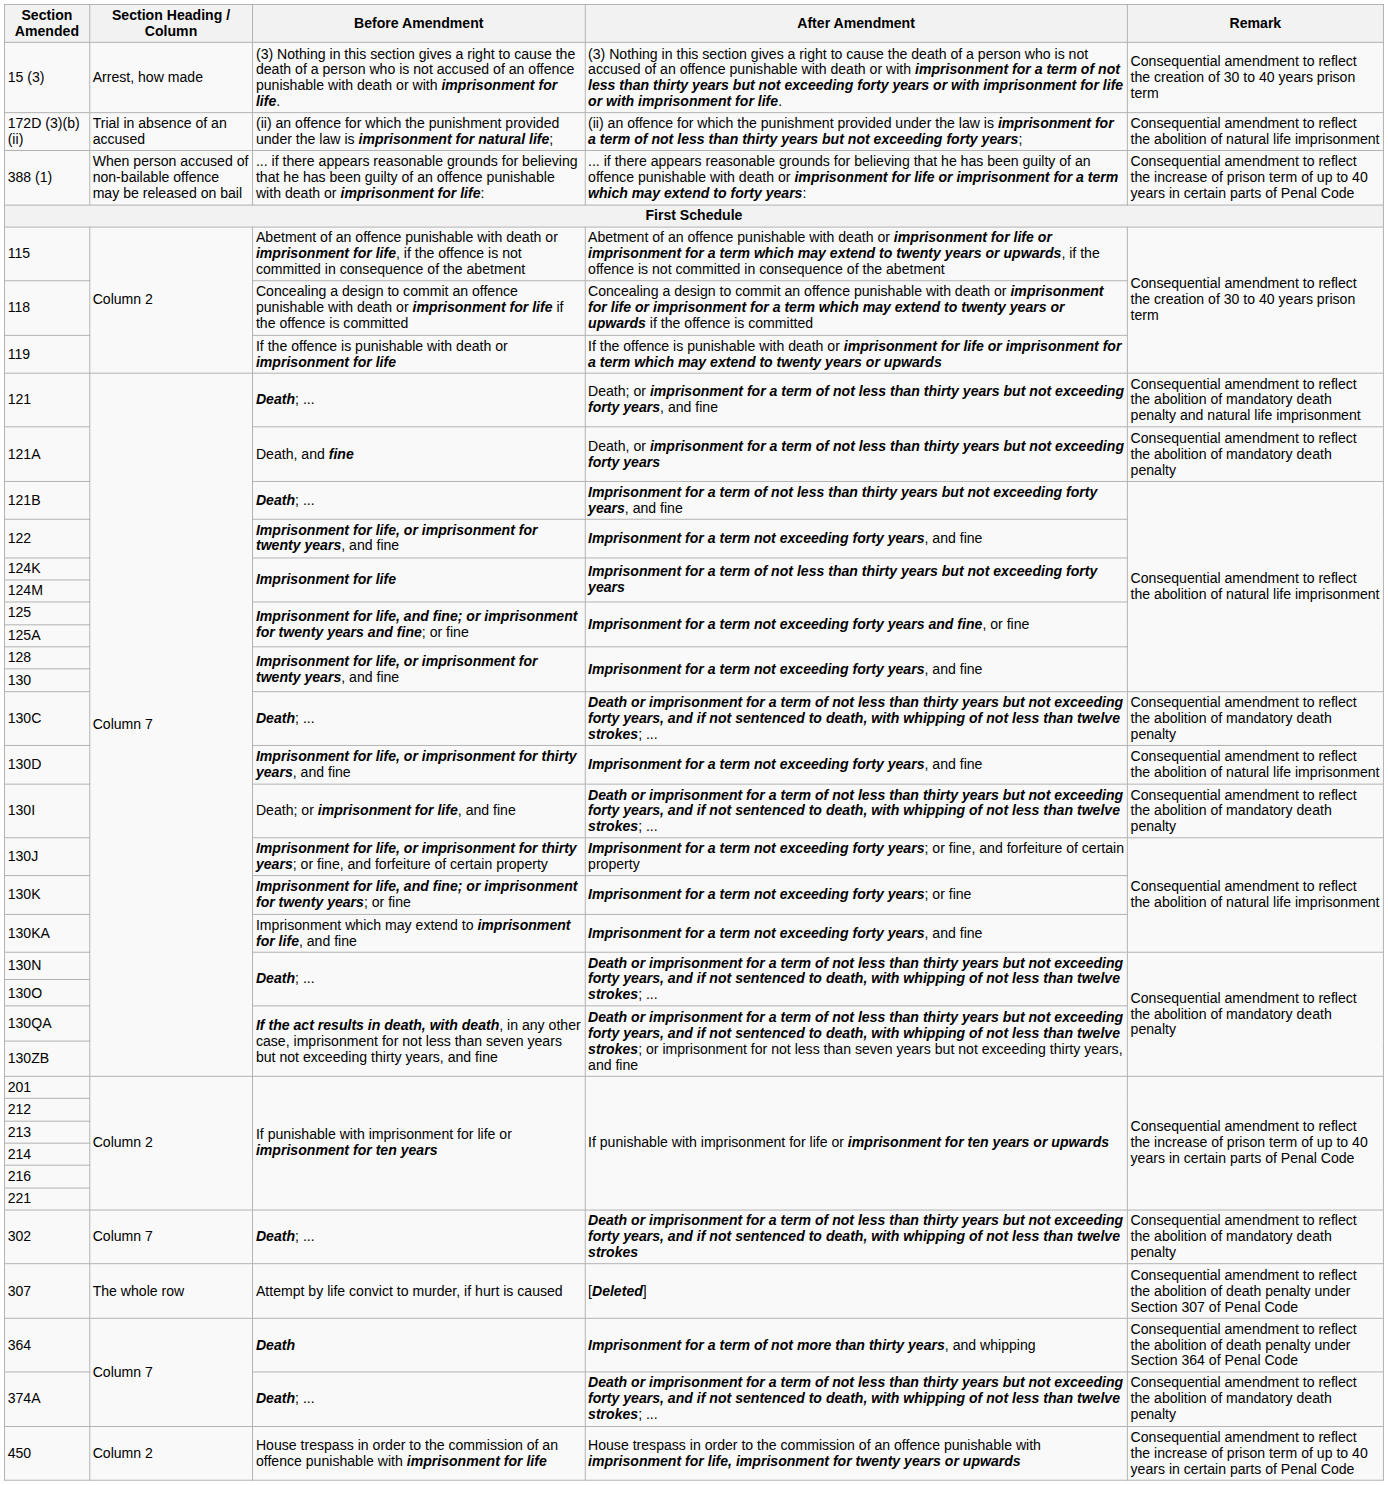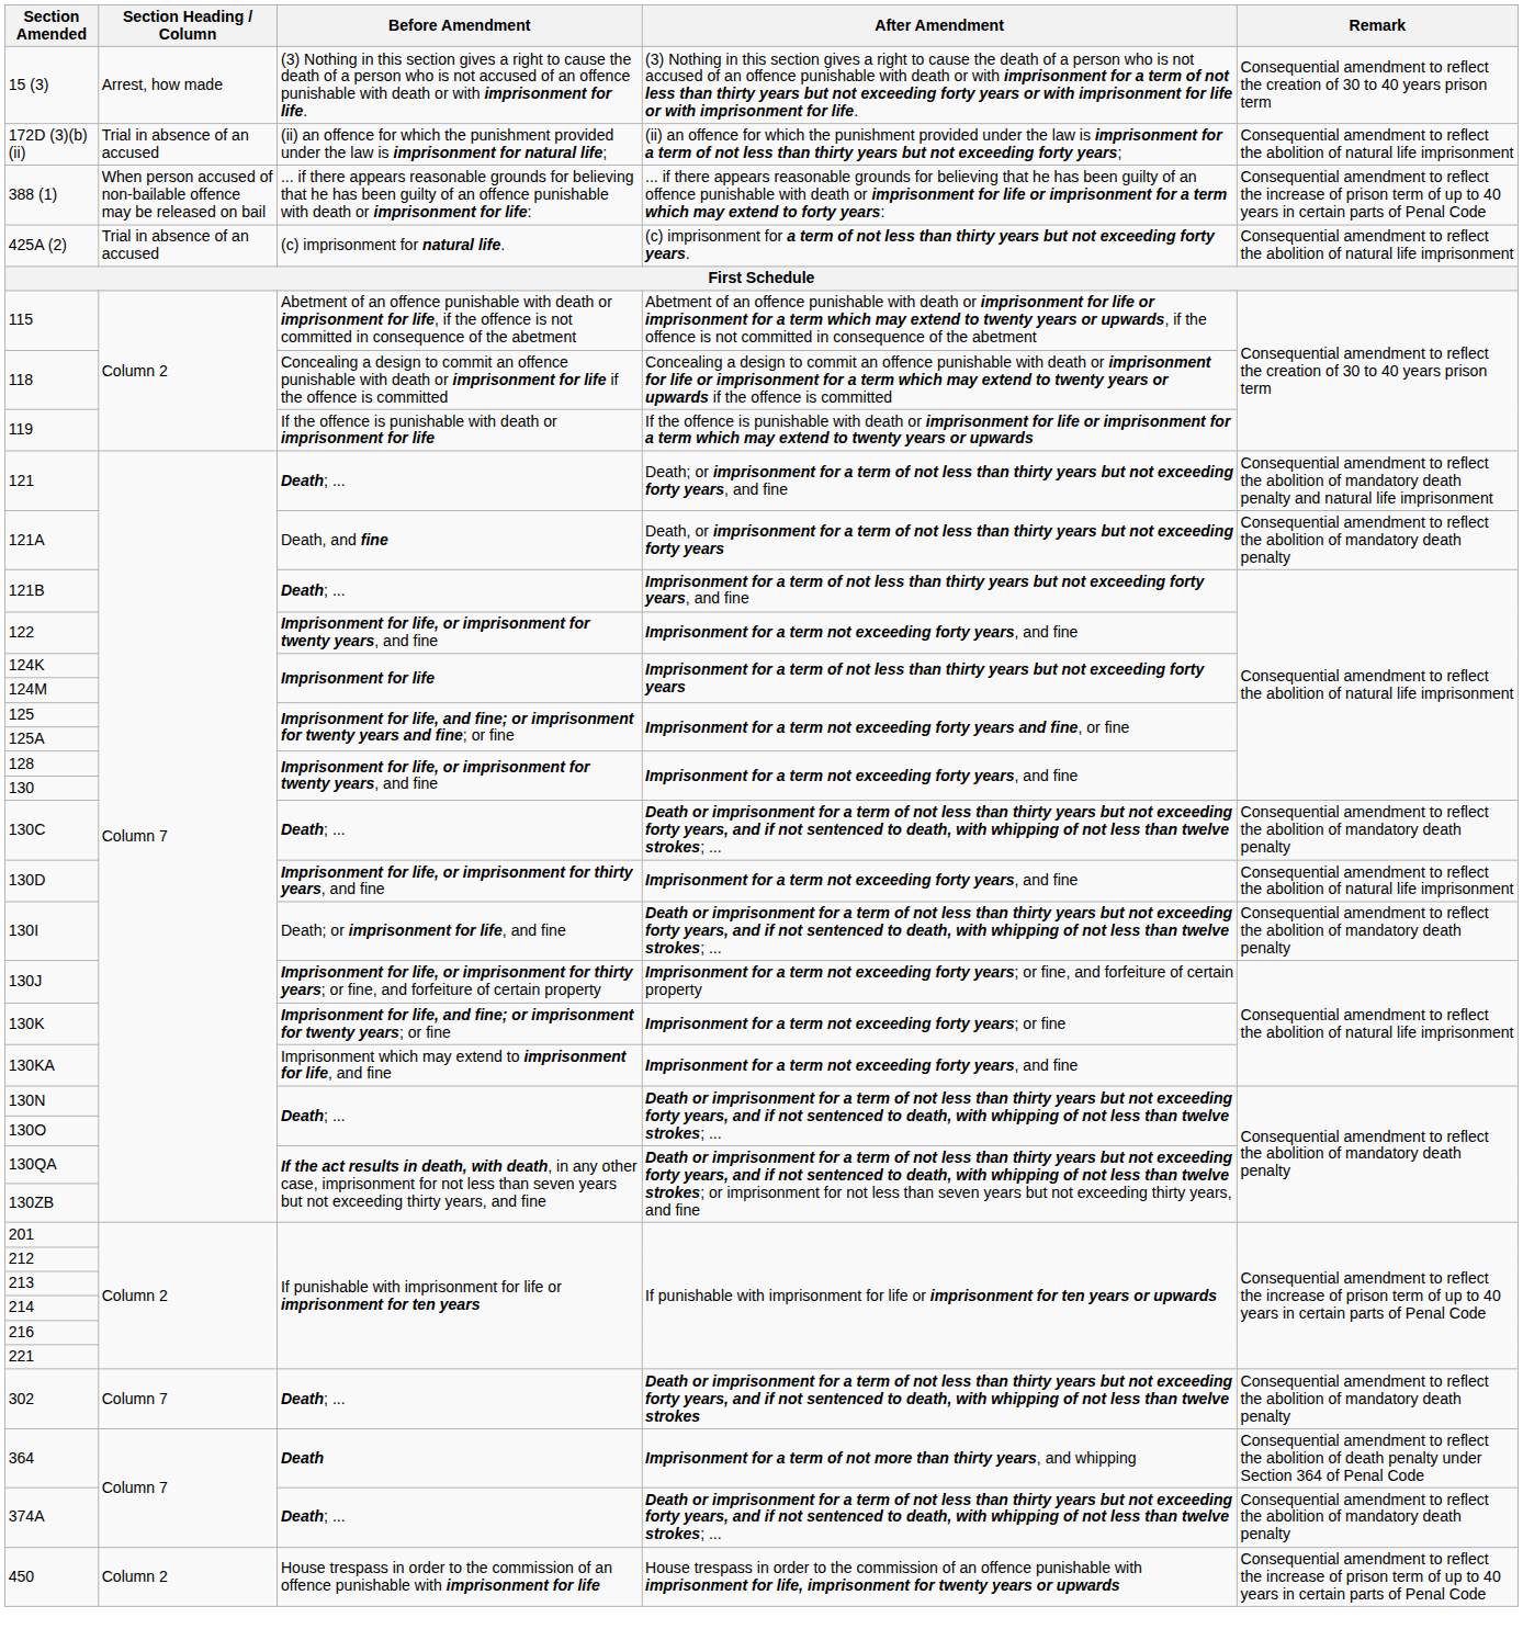 <table class="wikitable">
 <tr>
 <th>Section Amended</th>
 <th>Section Heading / Column</th>
 <th>Before Amendment</th>
 <th>After Amendment</th>
 <th>Remark</th>
 </tr>
 <tr>
 <td>15 (3)</td>
 <td>Arrest, how made</td>
 <td>(3) Nothing in this section gives a right to cause the death of a person who is not accused of an offence punishable with death or with <strong><em>imprisonment for life</em></strong>.</td>
 <td>(3) Nothing in this section gives a right to cause the death of a person who is not accused of an offence punishable with death or with <strong><em>imprisonment for a term of not less than thirty years but not exceeding forty years or with imprisonment for life or with imprisonment for life</em></strong>.</td>
 <td>Consequential amendment to reflect the creation of 30 to 40 years prison term</td>
 </tr>
 <tr>
 <td>172D (3)(b)(ii)</td>
 <td>Trial in absence of an accused</td>
 <td>(ii) an offence for which the punishment provided under the law is <strong><em>imprisonment for natural life</em></strong>;</td>
 <td>(ii) an offence for which the punishment provided under the law is <strong><em>imprisonment for a term of not less than thirty years but not exceeding forty years</em></strong>;</td>
 <td>Consequential amendment to reflect the abolition of natural life imprisonment</td>
 </tr>
 <tr>
 <td>388 (1)</td>
 <td>When person accused of non-bailable offence may be released on bail</td>
 <td>... if there appears reasonable grounds for believing that he has been guilty of an offence punishable with death or <strong><em>imprisonment for life</em></strong>:</td>
 <td>... if there appears reasonable grounds for believing that he has been guilty of an offence punishable with death or <strong><em>imprisonment for life or</em></strong> <strong><em>imprisonment for a term which may extend to forty years</em></strong>:</td>
 <td>Consequential amendment to reflect the increase of prison term of up to 40 years in certain parts of Penal Code</td>
+</tr>
+<tr>
+<td>425A (2)</td>
+<td>Trial in absence of an accused</td>
+<td>(c) imprisonment for <strong><em>natural life</em></strong>.</td>
+<td>(c) imprisonment for <strong><em>a term of not less than thirty years but not exceeding forty years</em></strong>.</td>
+<td>Consequential amendment to reflect the abolition of natural life imprisonment</td>
 </tr>
 <tr>
 <th colspan="5">First Schedule</th>
 </tr>
 <tr>
 <td>115</td>
 <td rowspan="3">Column 2</td>
 <td>Abetment of an offence punishable with death or <strong><em>imprisonment for life</em></strong>, if the offence is not committed in consequence of the abetment</td>
 <td>Abetment of an offence punishable with death or <strong><em>imprisonment for life or imprisonment for a term which may extend to twenty years or upwards</em></strong>, if the offence is not committed in consequence of the abetment</td>
 <td rowspan="3">Consequential amendment to reflect the creation of 30 to 40 years prison term</td>
 </tr>
 <tr>
 <td>118</td>
 <td>Concealing a design to commit an offence punishable with death or <strong><em>imprisonment for life</em></strong> if the offence is committed</td>
 <td>Concealing a design to commit an offence punishable with death or <strong><em>imprisonment for life or imprisonment for a term which may extend to twenty years or upwards</em></strong> if the offence is committed</td>
 </tr>
 <tr>
 <td>119</td>
 <td>If the offence is punishable with death or <strong><em>imprisonment for life</em></strong></td>
 <td>If the offence is punishable with death or <strong><em>imprisonment for life or imprisonment for a term which may extend to twenty years or upwards</em></strong></td>
 </tr>
 <tr>
 <td>121</td>
 <td rowspan="20">Column 7</td>
 <td><strong><em>Death</em></strong>; ...</td>
 <td>Death; or <strong><em>imprisonment for a term of not less than thirty years but not exceeding forty years</em></strong>, and fine</td>
 <td>Consequential amendment to reflect the abolition of mandatory death penalty and natural life imprisonment</td>
 </tr>
 <tr>
 <td>121A</td>
 <td>Death, and <strong><em>fine</em></strong></td>
 <td>Death, or <strong><em>imprisonment for a term of not less than thirty years but not exceeding forty years</em></strong></td>
 <td>Consequential amendment to reflect the abolition of mandatory death penalty</td>
 </tr>
 <tr>
 <td>121B</td>
 <td><strong><em>Death</em></strong>; ...</td>
 <td><strong><em>Imprisonment<em> </em>for a term of not less than thirty years but not exceeding forty years</em></strong>, and fine</td>
 <td rowspan="8">Consequential amendment to reflect the abolition of natural life imprisonment</td>
 </tr>
 <tr>
 <td>122</td>
 <td><strong><em>Imprisonment for life, or imprisonment for twenty years</em></strong>, and fine</td>
 <td><strong><em>Imprisonment for a term not exceeding forty years</em></strong>, and fine</td>
 </tr>
 <tr>
 <td>124K</td>
 <td rowspan="2"><strong><em>Imprisonment for life</em></strong></td>
 <td rowspan="2"><strong><em>Imprisonment for a term of not less than thirty years but not exceeding forty years</em></strong></td>
 </tr>
 <tr>
 <td>124M</td>
 </tr>
 <tr>
 <td>125</td>
 <td rowspan="2"><strong><em>Imprisonment for life, and fine; or imprisonment for twenty years and fine</em></strong>; or fine</td>
 <td rowspan="2"><strong><em>Imprisonment for a term not exceeding forty years and fine</em></strong>, or fine</td>
 </tr>
 <tr>
 <td>125A</td>
 </tr>
 <tr>
 <td>128</td>
 <td rowspan="2"><strong><em>Imprisonment for life, or imprisonment for twenty years</em></strong>, and fine</td>
 <td rowspan="2"><strong><em>Imprisonment for a term not exceeding forty years</em></strong>, and fine</td>
 </tr>
 <tr>
 <td>130</td>
 </tr>
 <tr>
 <td>130C</td>
 <td><strong><em>Death</em></strong>; ...</td>
 <td><strong><em>Death</em></strong> <strong><em>or imprisonment for a term of not less than thirty years but not exceeding forty years, and if not sentenced to death, with whipping of not less than twelve strokes</em></strong>; ...</td>
 <td>Consequential amendment to reflect the abolition of mandatory death penalty</td>
 </tr>
 <tr>
 <td>130D</td>
 <td><strong><em>Imprisonment for life, or imprisonment for thirty years</em></strong>, and fine</td>
 <td><strong><em>Imprisonment for a term not exceeding forty years</em></strong>, and fine</td>
 <td>Consequential amendment to reflect the abolition of natural life imprisonment</td>
 </tr>
 <tr>
 <td>130I</td>
 <td>Death; or <strong><em>imprisonment for life</em></strong>, and fine</td>
 <td><strong><em>Death</em></strong> <strong><em>or imprisonment for a term of not less than thirty years but not exceeding forty years, and if not sentenced to death, with whipping of not less than twelve strokes</em></strong>; ...</td>
 <td>Consequential amendment to reflect the abolition of mandatory death penalty</td>
 </tr>
 <tr>
 <td>130J</td>
 <td><strong><em>Imprisonment for life, or imprisonment for thirty years</em></strong>; or fine, and forfeiture of certain property</td>
 <td><strong><em>Imprisonment for a term not exceeding forty years</em></strong>; or fine, and forfeiture of certain property</td>
 <td rowspan="3">Consequential amendment to reflect the abolition of natural life imprisonment</td>
 </tr>
 <tr>
 <td>130K</td>
 <td><strong><em>Imprisonment for life, and fine; or imprisonment for twenty years</em></strong>; or fine</td>
 <td><strong><em>Imprisonment for a term not exceeding forty years</em></strong>; or fine</td>
 </tr>
 <tr>
 <td>130KA</td>
 <td>Imprisonment which may extend to <strong><em>imprisonment for life</em></strong>, and fine</td>
 <td><strong><em>Imprisonment for a term not exceeding forty years</em></strong>, and fine</td>
 </tr>
 <tr>
 <td>130N</td>
 <td rowspan="2"><strong><em>Death</em></strong>; ...</td>
 <td rowspan="2"><strong><em>Death</em></strong> <strong><em>or imprisonment for a term of not less than thirty years but not exceeding forty years, and if not sentenced to death, with whipping of not less than twelve strokes</em></strong>; ...</td>
 <td rowspan="4">Consequential amendment to reflect the abolition of mandatory death penalty</td>
 </tr>
 <tr>
 <td>130O</td>
 </tr>
 <tr>
 <td>130QA</td>
 <td rowspan="2"><strong><em>If the act results in death, with death</em></strong>, in any other case, imprisonment for not less than seven years but not exceeding thirty years, and fine</td>
 <td rowspan="2"><strong><em>Death or imprisonment for a term of not less than thirty years but not exceeding forty years, and if not sentenced to death, with whipping of not less than twelve strokes</em></strong>; or imprisonment for not less than seven years but not exceeding thirty years, and fine</td>
 </tr>
 <tr>
 <td>130ZB</td>
 </tr>
 <tr>
 <td>201</td>
 <td rowspan="6">Column 2</td>
 <td rowspan="6">If punishable with imprisonment for life or <strong><em>imprisonment for ten years</em></strong></td>
 <td rowspan="6">If punishable with imprisonment for life or <strong><em>imprisonment for ten years or upwards</em></strong></td>
 <td rowspan="6">Consequential amendment to reflect the increase of prison term of up to 40 years in certain parts of Penal Code</td>
 </tr>
 <tr>
 <td>212</td>
 </tr>
 <tr>
 <td>213</td>
 </tr>
 <tr>
 <td>214</td>
 </tr>
 <tr>
 <td>216</td>
 </tr>
 <tr>
 <td>221</td>
 </tr>
 <tr>
 <td>302</td>
 <td>Column 7</td>
 <td><strong><em>Death</em></strong>; ...</td>
 <td><strong><em>Death</em></strong> <strong><em>or imprisonment for a term of not less than thirty years but not exceeding forty years, and if not sentenced to death, with whipping of not less than twelve strokes</em></strong></td>
 <td>Consequential amendment to reflect the abolition of mandatory death penalty</td>
 </tr>
 <tr>
-<td>307</td>
-<td>The whole row</td>
-<td>Attempt by life convict to murder, if hurt is caused</td>
-<td>[<strong><em>Deleted</em></strong>]</td>
-<td>Consequential amendment to reflect the abolition of death penalty under Section 307 of Penal Code</td>
-</tr>
-<tr>
 <td>364</td>
 <td rowspan="2">Column 7</td>
 <td><strong><em>Death</em></strong></td>
 <td><strong><em>Imprisonment for a term of not more than thirty years</em></strong>, and whipping</td>
 <td>Consequential amendment to reflect the abolition of death penalty under Section 364 of Penal Code</td>
 </tr>
 <tr>
 <td>374A</td>
 <td><strong><em>Death</em></strong>; ...</td>
 <td><strong><em>Death</em></strong> <strong><em>or imprisonment for a term of not less than thirty years but not exceeding forty years, and if not sentenced to death, with whipping of not less than twelve strokes</em></strong>; ...</td>
 <td>Consequential amendment to reflect the abolition of mandatory death penalty</td>
 </tr>
 <tr>
 <td>450</td>
 <td>Column 2</td>
 <td>House trespass in order to the commission of an offence punishable with <strong><em>imprisonment for life</em></strong></td>
 <td>House trespass in order to the commission of an offence punishable with <strong><em>imprisonment for life, imprisonment for twenty years or upwards</em></strong></td>
 <td>Consequential amendment to reflect the increase of prison term of up to 40 years in certain parts of Penal Code</td>
 </tr>
 </table>
